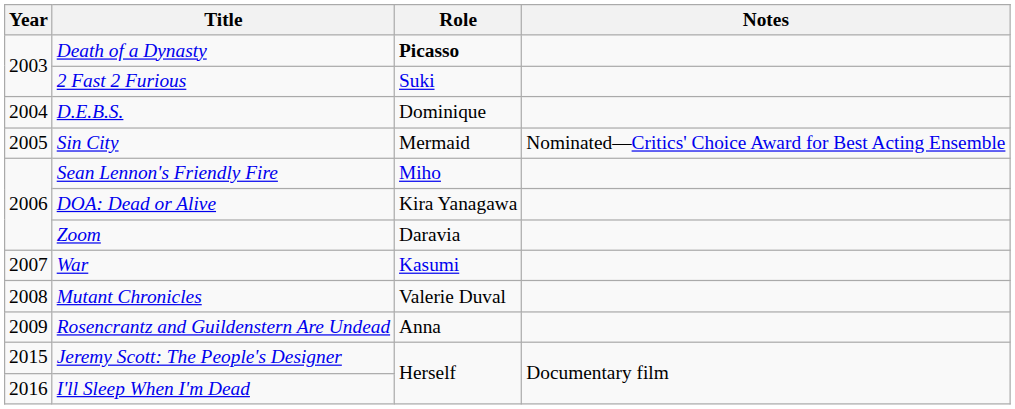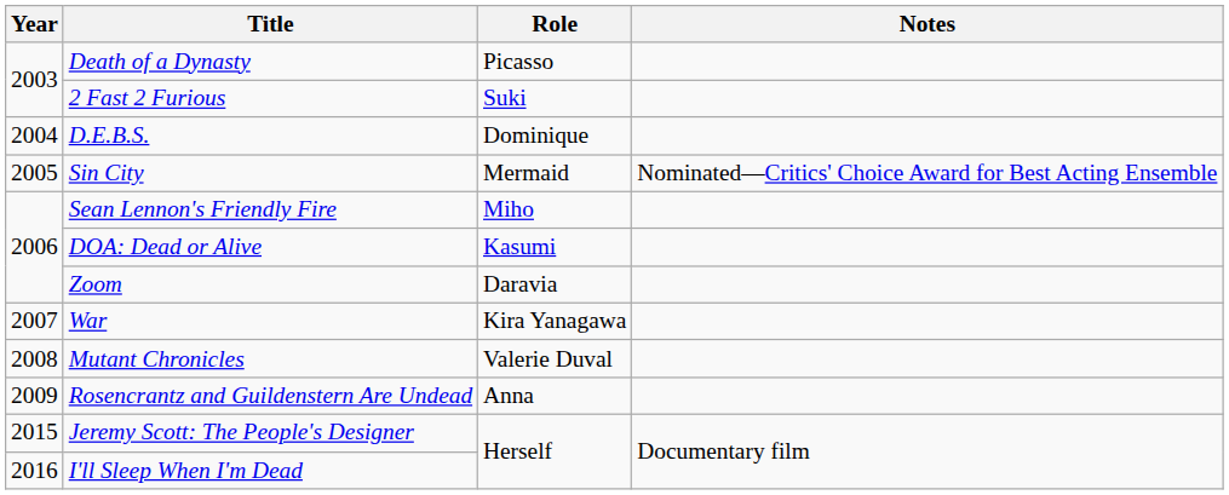 <table class="wikitable">
 <tr>
 <th>Year</th>
 <th>Title</th>
 <th>Role</th>
 <th>Notes</th>
 </tr>
 <tr>
 <td rowspan="2">2003</td>
 <td><em><a href='#'>Death of a Dynasty</a></em></td>
-<td><strong>Picasso</strong></td>
+<td>Picasso</td>
 <td></td>
 </tr>
 <tr>
 <td><em><a href='#'>2 Fast 2 Furious</a></em></td>
 <td><a href='#'>Suki</a></td>
 <td></td>
 </tr>
 <tr>
 <td>2004</td>
 <td><em><a href='#'>D.E.B.S.</a></em></td>
 <td>Dominique</td>
 <td></td>
 </tr>
 <tr>
 <td>2005</td>
 <td><em><a href='#'>Sin City</a></em></td>
 <td>Mermaid</td>
 <td>Nominated—<a href='#'>Critics' Choice Award for Best Acting Ensemble</a></td>
 </tr>
 <tr>
 <td rowspan="3">2006</td>
 <td><em><a href='#'>Sean Lennon's Friendly Fire</a></em></td>
 <td><a href='#'>Miho</a></td>
 <td></td>
 </tr>
 <tr>
 <td><em><a href='#'>DOA: Dead or Alive</a></em></td>
-<td>Kira Yanagawa</td>
+<td><a href='#'>Kasumi</a></td>
 <td></td>
 </tr>
 <tr>
 <td><em><a href='#'>Zoom</a></em></td>
 <td>Daravia</td>
 <td></td>
 </tr>
 <tr>
 <td>2007</td>
 <td><em><a href='#'>War</a></em></td>
-<td><a href='#'>Kasumi</a></td>
+<td>Kira Yanagawa</td>
 <td></td>
 </tr>
 <tr>
 <td>2008</td>
 <td><em><a href='#'>Mutant Chronicles</a></em></td>
 <td>Valerie Duval</td>
 <td></td>
 </tr>
 <tr>
 <td>2009</td>
 <td><em><a href='#'>Rosencrantz and Guildenstern Are Undead</a></em></td>
 <td>Anna</td>
 <td></td>
 </tr>
 <tr>
 <td>2015</td>
 <td><em><a href='#'>Jeremy Scott: The People's Designer</a></em></td>
 <td rowspan="2">Herself</td>
 <td rowspan="2">Documentary film</td>
 </tr>
 <tr>
 <td>2016</td>
 <td><em><a href='#'>I'll Sleep When I'm Dead</a></em></td>
 </tr>
 </table>
